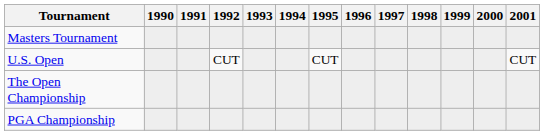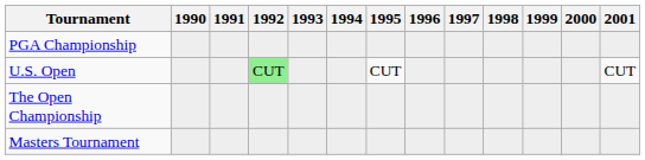 <table class="wikitable" style="font-size:95%;text-align:center;">
 <tr>
 <th>Tournament</th>
 <th>1990</th>
 <th>1991</th>
 <th>1992</th>
 <th>1993</th>
 <th>1994</th>
 <th>1995</th>
 <th>1996</th>
 <th>1997</th>
 <th>1998</th>
 <th>1999</th>
 <th>2000</th>
 <th>2001</th>
 </tr>
 <tr>
-<td align=left><a href='#'>Masters Tournament</a></td>
+<td align=left><a href='#'>PGA Championship</a></td>
 <td style="background:#eeeeee;"></td>
 <td style="background:#eeeeee;"></td>
 <td style="background:#eeeeee;"></td>
 <td style="background:#eeeeee;"></td>
 <td style="background:#eeeeee;"></td>
 <td style="background:#eeeeee;"></td>
 <td style="background:#eeeeee;"></td>
 <td style="background:#eeeeee;"></td>
 <td style="background:#eeeeee;"></td>
 <td style="background:#eeeeee;"></td>
 <td style="background:#eeeeee;"></td>
 <td style="background:#eeeeee;"></td>
 </tr>
 <tr>
 <td align=left><a href='#'>U.S. Open</a></td>
 <td style="background:#eeeeee;"></td>
 <td style="background:#eeeeee;"></td>
-<td>CUT</td>
+<td style="background: lightgreen;">CUT</td>
 <td style="background:#eeeeee;"></td>
 <td style="background:#eeeeee;"></td>
 <td>CUT</td>
 <td style="background:#eeeeee;"></td>
 <td style="background:#eeeeee;"></td>
 <td style="background:#eeeeee;"></td>
 <td style="background:#eeeeee;"></td>
 <td style="background:#eeeeee;"></td>
 <td>CUT</td>
 </tr>
 <tr>
 <td align=left><a href='#'>The Open Championship</a></td>
 <td style="background:#eeeeee;"></td>
 <td style="background:#eeeeee;"></td>
 <td style="background:#eeeeee;"></td>
 <td style="background:#eeeeee;"></td>
 <td style="background:#eeeeee;"></td>
 <td style="background:#eeeeee;"></td>
 <td style="background:#eeeeee;"></td>
 <td style="background:#eeeeee;"></td>
 <td style="background:#eeeeee;"></td>
 <td style="background:#eeeeee;"></td>
 <td style="background:#eeeeee;"></td>
 <td style="background:#eeeeee;"></td>
 </tr>
 <tr>
-<td align=left><a href='#'>PGA Championship</a></td>
+<td align=left><a href='#'>Masters Tournament</a></td>
 <td style="background:#eeeeee;"></td>
 <td style="background:#eeeeee;"></td>
 <td style="background:#eeeeee;"></td>
 <td style="background:#eeeeee;"></td>
 <td style="background:#eeeeee;"></td>
 <td style="background:#eeeeee;"></td>
 <td style="background:#eeeeee;"></td>
 <td style="background:#eeeeee;"></td>
 <td style="background:#eeeeee;"></td>
 <td style="background:#eeeeee;"></td>
 <td style="background:#eeeeee;"></td>
 <td style="background:#eeeeee;"></td>
 </tr>
 </table>
